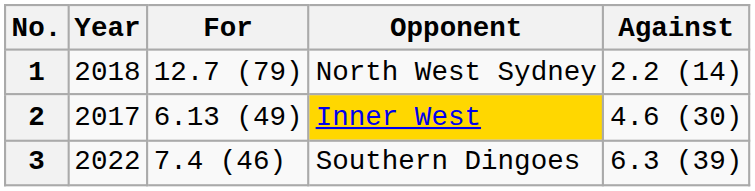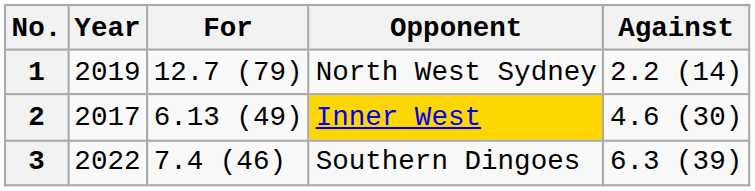 <table class="wikitable sortable">
 <tr>
 <th>No.</th>
 <th>Year</th>
 <th>For</th>
 <th>Opponent</th>
 <th>Against</th>
 </tr>
 <tr>
 <th>1</th>
-<td>2018</td>
+<td>2019</td>
 <td>12.7 (79)</td>
 <td>North West Sydney</td>
 <td>2.2 (14)</td>
 </tr>
 <tr>
 <th>2</th>
 <td>2017</td>
 <td>6.13 (49)</td>
 <td style="background: gold;"><a href='#'>Inner West</a></td>
 <td>4.6 (30)</td>
 </tr>
 <tr>
 <th>3</th>
 <td>2022</td>
 <td>7.4 (46)</td>
 <td>Southern Dingoes</td>
 <td>6.3 (39)</td>
 </tr>
 </table>
